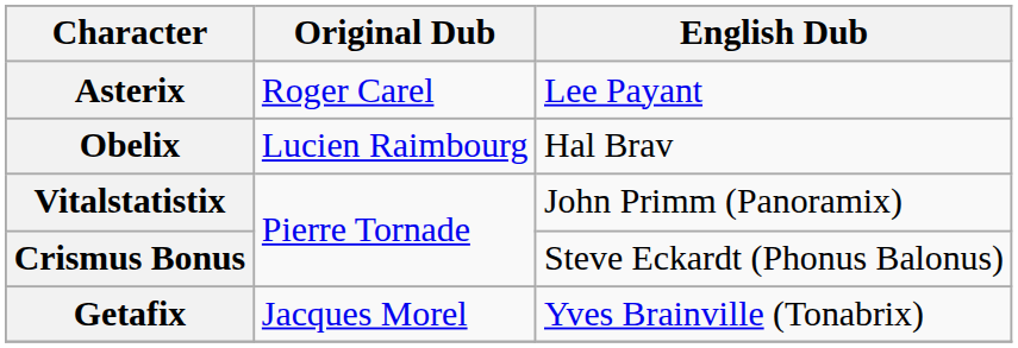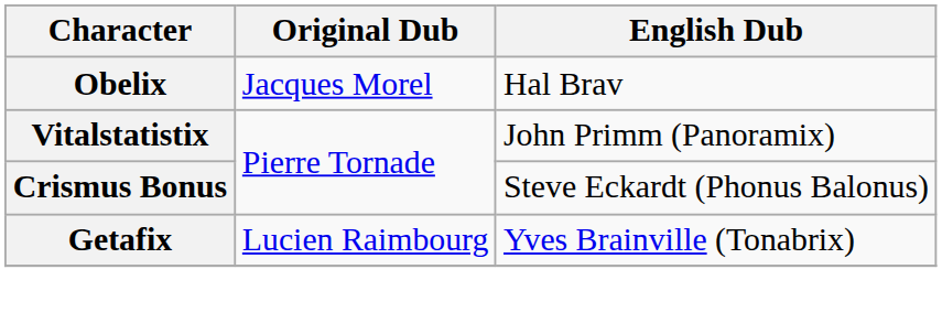 <table class="wikitable">
 <tr>
 <th>Character</th>
 <th>Original Dub</th>
 <th>English Dub</th>
 </tr>
 <tr>
-<th>Asterix</th>
-<td><a href='#'>Roger Carel</a></td>
-<td><a href='#'>Lee Payant</a></td>
-</tr>
-<tr>
 <th>Obelix</th>
-<td><a href='#'>Lucien Raimbourg</a></td>
+<td><a href='#'>Jacques Morel</a></td>
 <td>Hal Brav</td>
 </tr>
 <tr>
 <th>Vitalstatistix</th>
 <td rowspan="2"><a href='#'>Pierre Tornade</a></td>
 <td>John Primm (Panoramix)</td>
 </tr>
 <tr>
 <th>Crismus Bonus</th>
 <td>Steve Eckardt (Phonus Balonus)</td>
 </tr>
 <tr>
 <th>Getafix</th>
-<td><a href='#'>Jacques Morel</a></td>
+<td><a href='#'>Lucien Raimbourg</a></td>
 <td><a href='#'>Yves Brainville</a> (Tonabrix)</td>
 </tr>
 <tr>
 </tr>
 </table>
